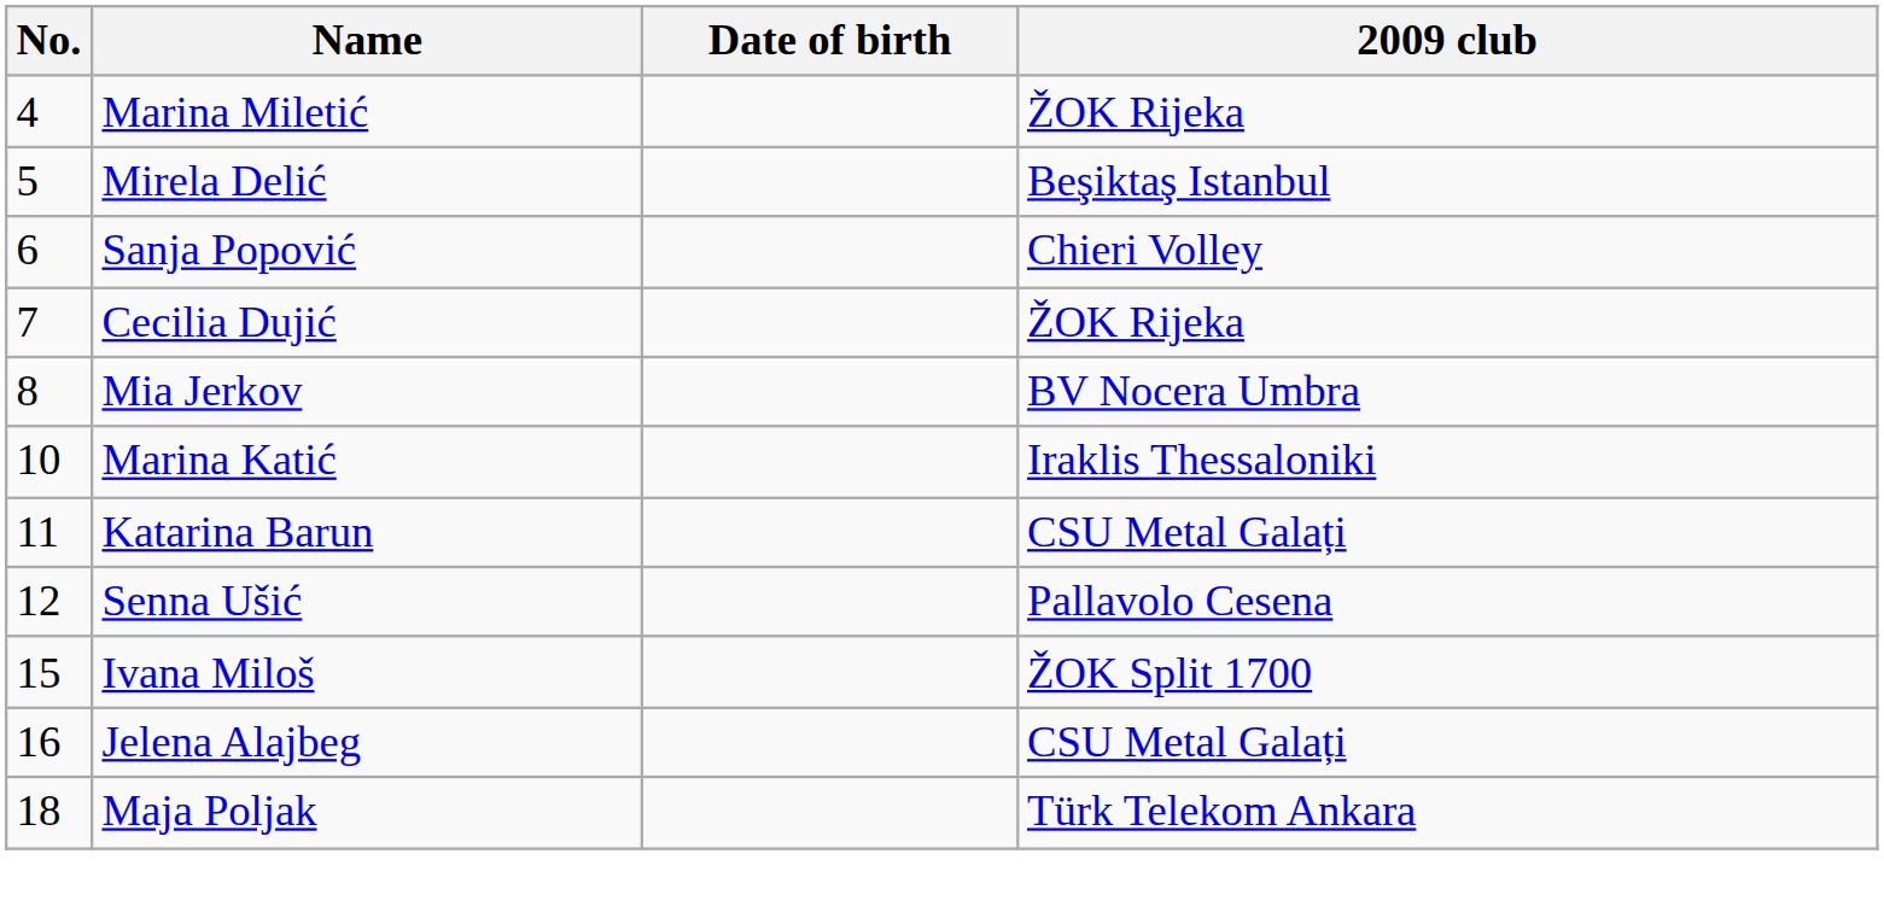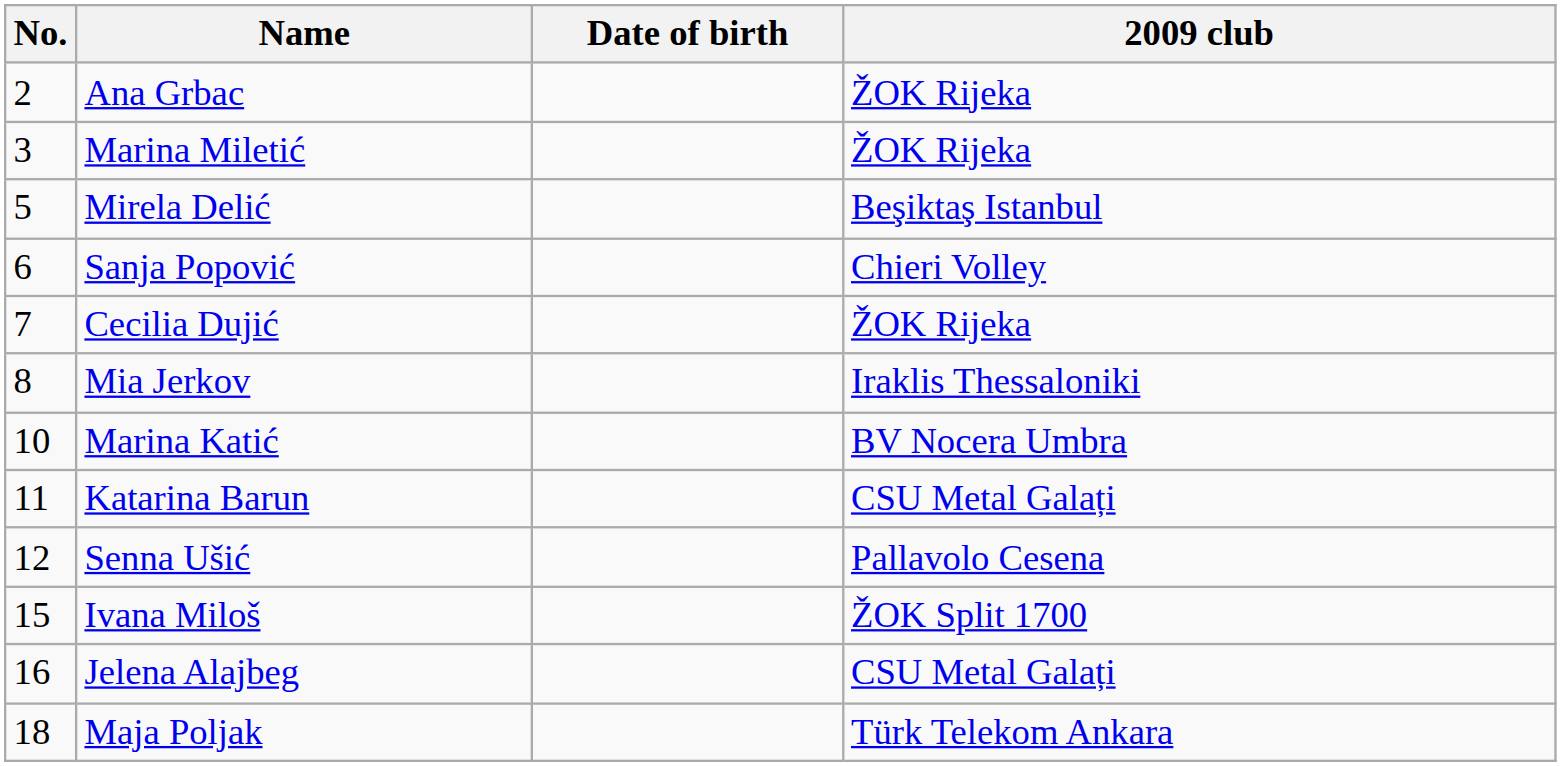 <table class=wikitable sortable style=font-size:100%; text-align:center;>
 <tr>
 <th>No.</th>
 <th style=width:12em>Name</th>
 <th style=width:8em>Date of birth</th>
 <th style=width:19em>2009 club</th>
 </tr>
 <tr>
-<td>4</td>
+<td>2</td>
+<td><a href='#'>Ana Grbac</a></td>
+<td></td>
+<td> <a href='#'>ŽOK Rijeka</a></td>
+</tr>
+<tr>
+<td>3</td>
 <td><a href='#'>Marina Miletić</a></td>
 <td></td>
 <td> <a href='#'>ŽOK Rijeka</a></td>
 </tr>
 <tr>
 <td>5</td>
 <td><a href='#'>Mirela Delić</a></td>
 <td></td>
 <td> <a href='#'>Beşiktaş Istanbul</a></td>
 </tr>
 <tr>
 <td>6</td>
 <td><a href='#'>Sanja Popović</a></td>
 <td></td>
 <td> <a href='#'>Chieri Volley</a></td>
 </tr>
 <tr>
 <td>7</td>
 <td><a href='#'>Cecilia Dujić</a></td>
 <td></td>
 <td> <a href='#'>ŽOK Rijeka</a></td>
 </tr>
 <tr>
 <td>8</td>
 <td><a href='#'>Mia Jerkov</a></td>
 <td></td>
-<td> <a href='#'>BV Nocera Umbra</a></td>
+<td> <a href='#'>Iraklis Thessaloniki</a></td>
 </tr>
 <tr>
 <td>10</td>
 <td><a href='#'>Marina Katić</a></td>
 <td></td>
-<td> <a href='#'>Iraklis Thessaloniki</a></td>
+<td> <a href='#'>BV Nocera Umbra</a></td>
 </tr>
 <tr>
 <td>11</td>
 <td><a href='#'>Katarina Barun</a></td>
 <td></td>
 <td> <a href='#'>CSU Metal Galați</a></td>
 </tr>
 <tr>
 <td>12</td>
 <td><a href='#'>Senna Ušić</a></td>
 <td></td>
 <td> <a href='#'>Pallavolo Cesena</a></td>
 </tr>
 <tr>
 <td>15</td>
 <td><a href='#'>Ivana Miloš</a></td>
 <td></td>
 <td> <a href='#'>ŽOK Split 1700</a></td>
 </tr>
 <tr>
 <td>16</td>
 <td><a href='#'>Jelena Alajbeg</a></td>
 <td></td>
 <td> <a href='#'>CSU Metal Galați</a></td>
 </tr>
 <tr>
 <td>18</td>
 <td><a href='#'>Maja Poljak</a></td>
 <td></td>
 <td> <a href='#'>Türk Telekom Ankara</a></td>
 </tr>
 </table>
